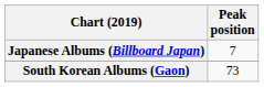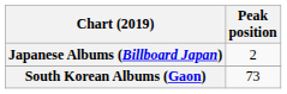 <table class="wikitable sortable plainrowheaders" style="text-align:center">
 <tr>
 <th scope="col">Chart (2019)</th>
 <th scope="col">Peak<br>position</th>
 </tr>
 <tr>
 <th scope="row">Japanese Albums (<em><a href='#'>Billboard Japan</a></em>)</th>
-<td>7</td>
+<td>2</td>
 </tr>
 <tr>
 </tr>
 <tr>
 <th scope="row">South Korean Albums (<a href='#'>Gaon</a>)</th>
 <td>73</td>
 </tr>
 </table>
